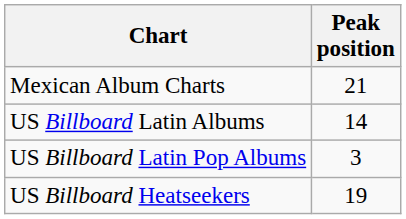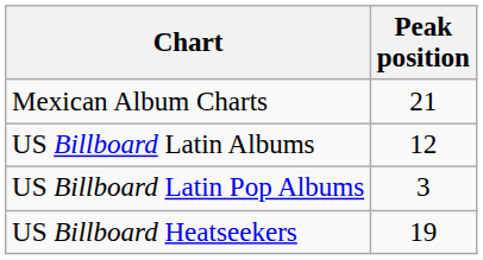 <table class="wikitable sortable">
 <tr>
 <th align="center">Chart</th>
 <th align="center">Peak<br>position</th>
 </tr>
 <tr>
 <td align="left">Mexican Album Charts</td>
 <td align="center">21</td>
 </tr>
 <tr>
 <td align="left">US <em><a href='#'>Billboard</a></em> Latin Albums</td>
-<td align="center">14</td>
+<td align="center">12</td>
 </tr>
 <tr>
 <td align="left">US <em>Billboard</em> <a href='#'>Latin Pop Albums</a></td>
 <td align="center">3</td>
 </tr>
 <tr>
 <td align="left">US <em>Billboard</em> <a href='#'>Heatseekers</a></td>
 <td align="center">19</td>
 </tr>
 </table>
